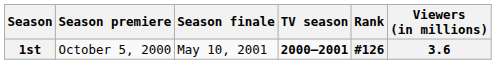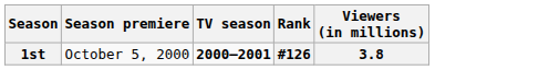 <table class="wikitable">
 <tr>
 <th>Season</th>
 <th>Season premiere</th>
-<th>Season finale</th>
 <th>TV season</th>
 <th>Rank</th>
 <th>Viewers<br>(in millions)</th>
 </tr>
 <tr>
 <th>1st</th>
 <td>October 5, 2000</td>
-<td>May 10, 2001</td>
 <td><strong>2000–2001</strong></td>
 <th style="text-align:center">#126</th>
-<th style="text-align:center">3.6</th>
+<th style="text-align:center">3.8</th>
 </tr>
 </table>
